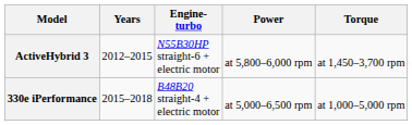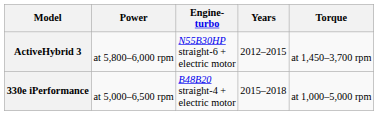 <table class="wikitable sortable">
 <tr>
 <th>Model</th>
+<th>Power</th>
+<th>Engine- <br><a href='#'>turbo</a></th>
 <th>Years</th>
-<th>Engine- <br><a href='#'>turbo</a></th>
-<th>Power</th>
 <th>Torque</th>
 </tr>
 <tr>
 <th>ActiveHybrid 3</th>
+<td> <br> at 5,800–6,000 rpm</td>
+<td><em><a href='#'>N55B30HP</a></em> <br> straight-6 + <br> electric motor</td>
 <td>2012–2015</td>
-<td><em><a href='#'>N55B30HP</a></em> <br> straight-6 + <br> electric motor</td>
-<td> <br> at 5,800–6,000 rpm</td>
 <td> <br> at 1,450–3,700 rpm</td>
 </tr>
 <tr>
 <th>330e iPerformance</th>
+<td> <br> at 5,000–6,500 rpm</td>
+<td><em><a href='#'>B48B20</a></em> <br> straight-4 +<br>  electric motor</td>
 <td>2015–2018</td>
-<td><em><a href='#'>B48B20</a></em> <br> straight-4 +<br>  electric motor</td>
-<td> <br> at 5,000–6,500 rpm</td>
 <td> <br> at 1,000–5,000 rpm</td>
 </tr>
 </table>
